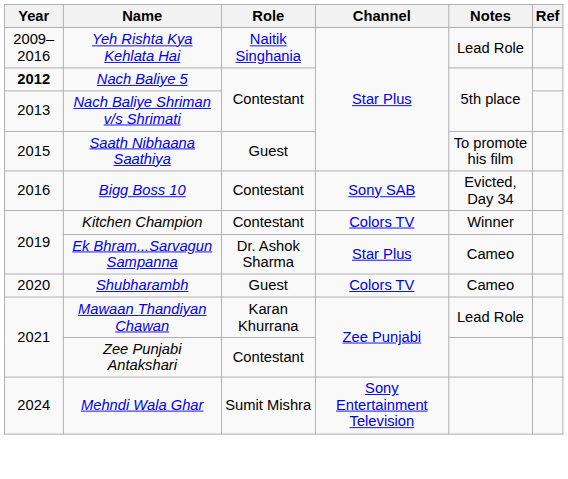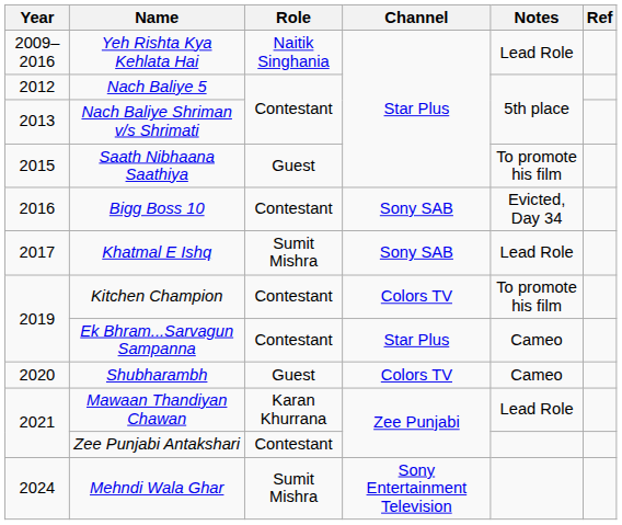 <table class="wikitable" style="text-align:center;">
 <tr>
 <th>Year</th>
 <th>Name</th>
 <th>Role</th>
 <th>Channel</th>
 <th>Notes</th>
 <th>Ref</th>
 </tr>
 <tr>
 <td>2009–2016</td>
 <td><em><a href='#'>Yeh Rishta Kya Kehlata Hai</a></em></td>
 <td><a href='#'>Naitik Singhania</a></td>
 <td rowspan=4><a href='#'>Star Plus</a></td>
 <td>Lead Role</td>
 <td style="text-align:center;"></td>
 </tr>
 <tr>
-<td><strong>2012</strong></td>
+<td>2012</td>
 <td><em><a href='#'>Nach Baliye 5</a> </em></td>
 <td rowspan=2>Contestant</td>
 <td rowspan="2">5th place</td>
 <td></td>
 </tr>
 <tr>
 <td>2013</td>
 <td><em><a href='#'>Nach Baliye Shriman v/s Shrimati</a></em></td>
 <td style="text-align:center;"></td>
 </tr>
 <tr>
 <td>2015</td>
 <td><em><a href='#'>Saath Nibhaana Saathiya</a></em></td>
 <td>Guest</td>
 <td>To promote his film</td>
 <td></td>
 </tr>
 <tr>
 <td>2016</td>
 <td><em><a href='#'>Bigg Boss 10</a></em></td>
 <td>Contestant</td>
 <td><a href='#'>Sony SAB</a></td>
 <td>Evicted, Day 34</td>
 <td style="text-align:center;"></td>
 </tr>
 <tr>
+<td>2017</td>
+<td><em><a href='#'>Khatmal E Ishq</a></em></td>
+<td>Sumit Mishra</td>
+<td><a href='#'>Sony SAB</a></td>
+<td>Lead Role</td>
+<td style="text-align:center;"></td>
+</tr>
+<tr>
 <td rowspan="2">2019</td>
 <td><em>Kitchen Champion</em></td>
 <td>Contestant</td>
 <td><a href='#'>Colors TV</a></td>
-<td>Winner</td>
+<td>To promote his film</td>
 <td style="text-align:center;"></td>
 </tr>
 <tr>
 <td><em><a href='#'>Ek Bhram...Sarvagun Sampanna</a></em></td>
-<td>Dr. Ashok Sharma</td>
+<td>Contestant</td>
 <td><a href='#'>Star Plus</a></td>
 <td>Cameo</td>
 <td style="text-align:center;"></td>
 </tr>
 <tr>
 <td>2020</td>
 <td><em><a href='#'>Shubharambh</a></em></td>
 <td>Guest</td>
 <td><a href='#'>Colors TV</a></td>
 <td>Cameo</td>
 <td style="text-align:center;"></td>
 </tr>
 <tr>
 <td rowspan=2>2021</td>
 <td><em><a href='#'>Mawaan Thandiyan Chawan</a></em></td>
 <td>Karan Khurrana</td>
 <td rowspan=2><a href='#'>Zee Punjabi</a></td>
 <td>Lead Role</td>
 <td></td>
 </tr>
 <tr>
 <td><em>Zee Punjabi Antakshari</em></td>
 <td>Contestant</td>
 <td></td>
 <td></td>
 </tr>
 <tr>
 <td>2024</td>
 <td><em><a href='#'>Mehndi Wala Ghar</a></em></td>
 <td>Sumit Mishra</td>
 <td><a href='#'>Sony Entertainment Television</a></td>
 <td></td>
 <td></td>
 </tr>
 </table>
